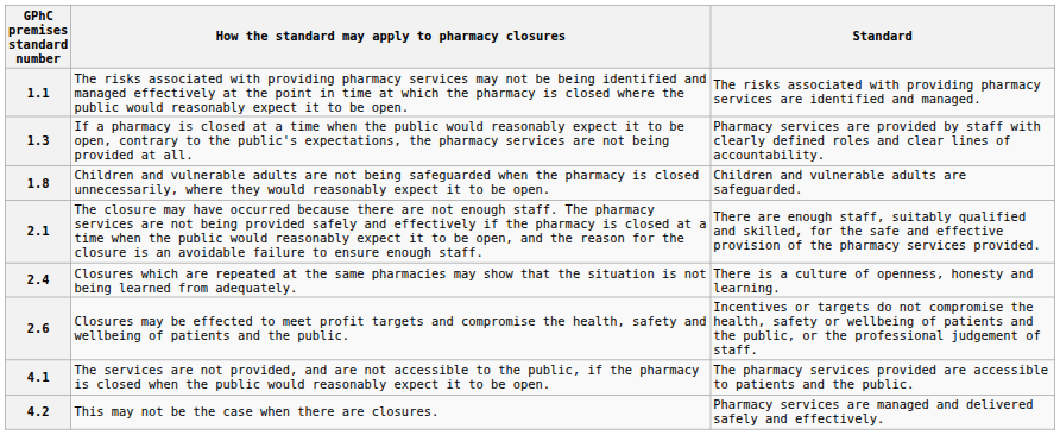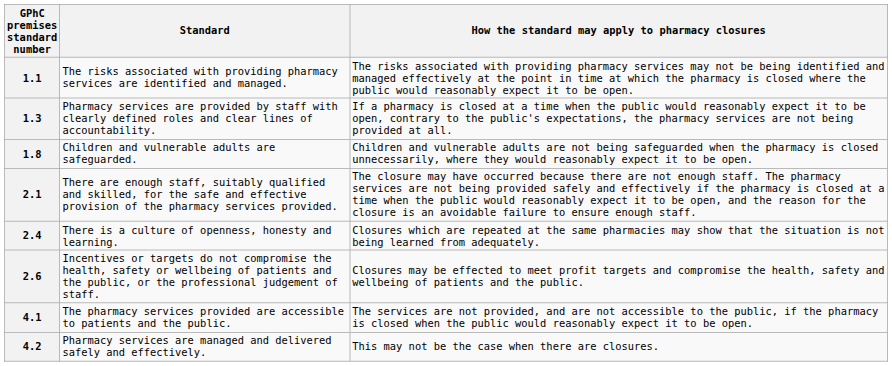 <table class="wikitable" style=max-width:85em>
 <tr>
 <th scope="col" style=max-width:5em>GPhC premises standard number</th>
+<th scope="col" style=max-width:40em>Standard</th>
 <th scope="col" style=max-width:40em>How the standard may apply to pharmacy closures</th>
-<th scope="col" style=max-width:40em>Standard</th>
 </tr>
 <tr>
 <th scope="row">1.1</th>
+<td>The risks associated with providing pharmacy services are identified and managed.</td>
 <td>The risks associated with providing pharmacy services may not be being identified and managed effectively at the point in time at which the pharmacy is closed where the public would reasonably expect it to be open.</td>
-<td>The risks associated with providing pharmacy services are identified and managed.</td>
 </tr>
 <tr>
 <th scope="row">1.3</th>
+<td>Pharmacy services are provided by staff with clearly defined roles and clear lines of accountability.</td>
 <td>If a pharmacy is closed at a time when the public would reasonably expect it to be open, contrary to the public's expectations, the pharmacy services are not being provided at all.</td>
-<td>Pharmacy services are provided by staff with clearly defined roles and clear lines of accountability.</td>
 </tr>
 <tr>
 <th scope="row">1.8</th>
+<td>Children and vulnerable adults are safeguarded.</td>
 <td>Children and vulnerable adults are not being safeguarded when the pharmacy is closed unnecessarily, where they would reasonably expect it to be open.</td>
-<td>Children and vulnerable adults are safeguarded.</td>
 </tr>
 <tr>
 <th scope="row">2.1</th>
+<td>There are enough staff, suitably qualified and skilled, for the safe and effective provision of the pharmacy services provided.</td>
 <td>The closure may have occurred because there are not enough staff. The pharmacy services are not being provided safely and effectively if the pharmacy is closed at a time when the public would reasonably expect it to be open, and the reason for the closure is an avoidable failure to ensure enough staff.</td>
-<td>There are enough staff, suitably qualified and skilled, for the safe and effective provision of the pharmacy services provided.</td>
 </tr>
 <tr>
 <th scope="row">2.4</th>
+<td>There is a culture of openness, honesty and learning.</td>
 <td>Closures which are repeated at the same pharmacies may show that the situation is not being learned from adequately.</td>
-<td>There is a culture of openness, honesty and learning.</td>
 </tr>
 <tr>
 <th scope="row">2.6</th>
+<td>Incentives or targets do not compromise the health, safety or wellbeing of patients and the public, or the professional judgement of staff.</td>
 <td>Closures may be effected to meet profit targets and compromise the health, safety and wellbeing of patients and the public.</td>
-<td>Incentives or targets do not compromise the health, safety or wellbeing of patients and the public, or the professional judgement of staff.</td>
 </tr>
 <tr>
 <th scope="row">4.1</th>
+<td>The pharmacy services provided are accessible to patients and the public.</td>
 <td>The services are not provided, and are not accessible to the public, if the pharmacy is closed when the public would reasonably expect it to be open.</td>
-<td>The pharmacy services provided are accessible to patients and the public.</td>
 </tr>
 <tr>
 <th scope="row">4.2</th>
+<td>Pharmacy services are managed and delivered safely and effectively.</td>
 <td>This may not be the case when there are closures.</td>
-<td>Pharmacy services are managed and delivered safely and effectively.</td>
 </tr>
 </table>
